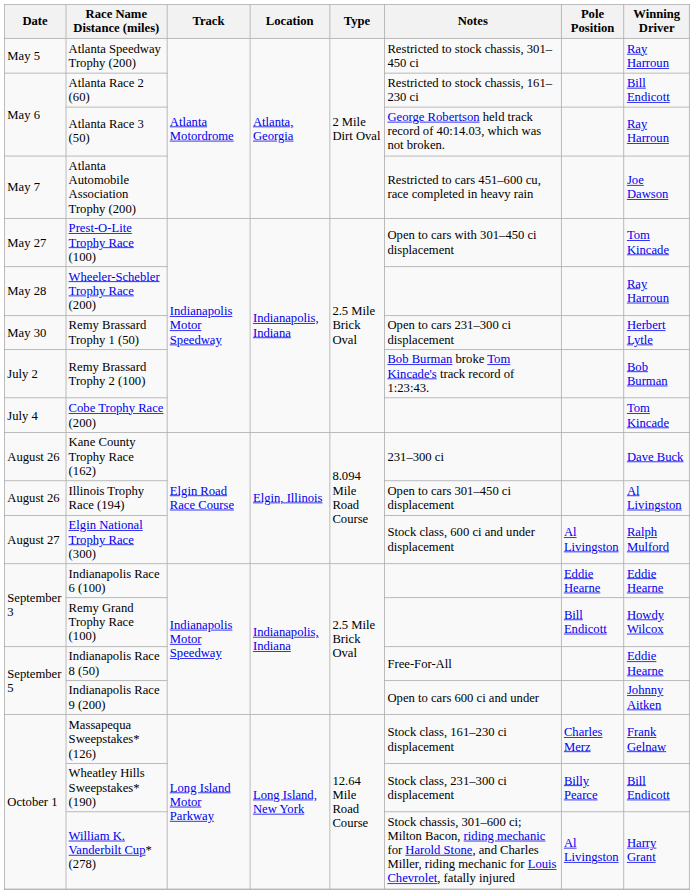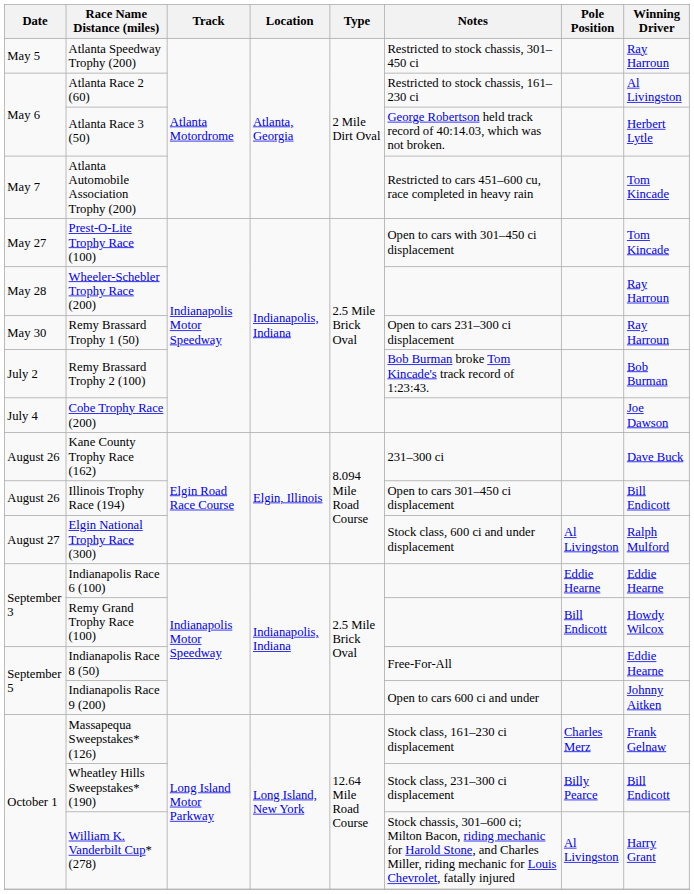 <table class="wikitable">
 <tr>
 <th>Date</th>
 <th>Race Name<br>Distance (miles)</th>
 <th>Track</th>
 <th>Location</th>
 <th>Type</th>
 <th>Notes</th>
 <th>Pole Position</th>
 <th>Winning Driver</th>
 </tr>
 <tr>
 <td>May 5</td>
 <td>Atlanta Speedway Trophy  (200)</td>
 <td rowspan=4><a href='#'>Atlanta Motordrome</a></td>
 <td rowspan=4><a href='#'>Atlanta, Georgia</a></td>
 <td rowspan=4>2 Mile Dirt Oval</td>
 <td>Restricted to stock chassis, 301–450 ci</td>
 <td></td>
 <td><a href='#'>Ray Harroun</a></td>
 </tr>
 <tr>
 <td rowspan=2>May 6</td>
 <td>Atlanta Race 2 (60)</td>
 <td>Restricted to stock chassis, 161–230 ci</td>
 <td></td>
-<td><a href='#'>Bill Endicott</a></td>
+<td><a href='#'>Al Livingston</a></td>
 </tr>
 <tr>
 <td>Atlanta Race 3 (50)</td>
 <td><a href='#'>George Robertson</a> held track record of 40:14.03, which was not broken.</td>
 <td></td>
-<td><a href='#'>Ray Harroun</a></td>
+<td><a href='#'>Herbert Lytle</a></td>
 </tr>
 <tr>
 <td>May 7</td>
 <td>Atlanta Automobile Association Trophy (200)</td>
 <td>Restricted to cars 451–600 cu, race completed in heavy rain</td>
 <td></td>
-<td><a href='#'>Joe Dawson</a></td>
+<td><a href='#'>Tom Kincade</a></td>
 </tr>
 <tr>
 <td>May 27</td>
 <td><a href='#'>Prest-O-Lite Trophy Race</a> (100)</td>
 <td rowspan=5><a href='#'>Indianapolis Motor Speedway</a></td>
 <td rowspan=5><a href='#'>Indianapolis, Indiana</a></td>
 <td rowspan=5>2.5 Mile Brick Oval</td>
 <td>Open to cars with 301–450 ci displacement</td>
 <td></td>
 <td><a href='#'>Tom Kincade</a></td>
 </tr>
 <tr>
 <td>May 28</td>
 <td><a href='#'>Wheeler-Schebler Trophy Race</a> (200)</td>
 <td></td>
 <td></td>
 <td><a href='#'>Ray Harroun</a></td>
 </tr>
 <tr>
 <td>May 30</td>
 <td>Remy Brassard Trophy 1 (50)</td>
 <td>Open to cars 231–300 ci displacement</td>
 <td></td>
-<td><a href='#'>Herbert Lytle</a></td>
+<td><a href='#'>Ray Harroun</a></td>
 </tr>
 <tr>
 <td>July 2</td>
 <td>Remy Brassard Trophy 2 (100)</td>
 <td><a href='#'>Bob Burman</a> broke <a href='#'>Tom Kincade's</a> track record of 1:23:43.</td>
 <td></td>
 <td><a href='#'>Bob Burman</a></td>
 </tr>
 <tr>
 <td>July 4</td>
 <td><a href='#'>Cobe Trophy Race</a> (200)</td>
 <td></td>
 <td></td>
-<td><a href='#'>Tom Kincade</a></td>
+<td><a href='#'>Joe Dawson</a></td>
 </tr>
 <tr>
 <td>August 26</td>
 <td>Kane County Trophy Race (162)</td>
 <td rowspan=3><a href='#'>Elgin Road Race Course</a></td>
 <td rowspan=3><a href='#'>Elgin, Illinois</a></td>
 <td rowspan=3>8.094 Mile Road Course</td>
 <td>231–300 ci</td>
 <td></td>
 <td><a href='#'>Dave Buck</a></td>
 </tr>
 <tr>
 <td>August 26</td>
 <td>Illinois Trophy Race (194)</td>
 <td>Open to cars 301–450 ci displacement</td>
 <td></td>
-<td><a href='#'>Al Livingston</a></td>
+<td><a href='#'>Bill Endicott</a></td>
 </tr>
 <tr>
 <td>August 27</td>
 <td><a href='#'>Elgin National Trophy Race</a> (300)</td>
 <td>Stock class, 600 ci and under displacement</td>
 <td><a href='#'>Al Livingston</a></td>
 <td><a href='#'>Ralph Mulford</a></td>
 </tr>
 <tr>
 <td rowspan=2>September 3</td>
 <td>Indianapolis Race 6 (100)</td>
 <td rowspan=4><a href='#'>Indianapolis Motor Speedway</a></td>
 <td rowspan=4><a href='#'>Indianapolis, Indiana</a></td>
 <td rowspan=4>2.5 Mile Brick Oval</td>
 <td></td>
 <td><a href='#'>Eddie Hearne</a></td>
 <td><a href='#'>Eddie Hearne</a></td>
 </tr>
 <tr>
 <td>Remy Grand Trophy Race (100)</td>
 <td></td>
 <td><a href='#'>Bill Endicott</a></td>
 <td><a href='#'>Howdy Wilcox</a></td>
 </tr>
 <tr>
 <td rowspan=2>September 5</td>
 <td>Indianapolis Race 8 (50)</td>
 <td>Free-For-All</td>
 <td></td>
 <td><a href='#'>Eddie Hearne</a></td>
 </tr>
 <tr>
 <td>Indianapolis Race 9 (200)</td>
 <td>Open to cars 600 ci and under</td>
 <td></td>
 <td><a href='#'>Johnny Aitken</a></td>
 </tr>
 <tr>
 <td rowspan=3>October 1</td>
 <td>Massapequa Sweepstakes* (126)</td>
 <td rowspan=3><a href='#'>Long Island Motor Parkway</a></td>
 <td rowspan=3><a href='#'>Long Island, New York</a></td>
 <td rowspan=3>12.64 Mile Road Course</td>
 <td>Stock class, 161–230 ci displacement</td>
 <td><a href='#'>Charles Merz</a></td>
 <td><a href='#'>Frank Gelnaw</a></td>
 </tr>
 <tr>
 <td>Wheatley Hills Sweepstakes* (190)</td>
 <td>Stock class, 231–300 ci displacement</td>
 <td><a href='#'>Billy Pearce</a></td>
 <td><a href='#'>Bill Endicott</a></td>
 </tr>
 <tr>
 <td><a href='#'>William K. Vanderbilt Cup</a>* (278)</td>
 <td>Stock chassis, 301–600 ci; Milton Bacon, <a href='#'>riding mechanic</a> for <a href='#'>Harold Stone</a>, and Charles Miller, riding mechanic for <a href='#'>Louis Chevrolet</a>, fatally injured</td>
 <td><a href='#'>Al Livingston</a></td>
 <td><a href='#'>Harry Grant</a></td>
 </tr>
 <tr>
 </tr>
 </table>
